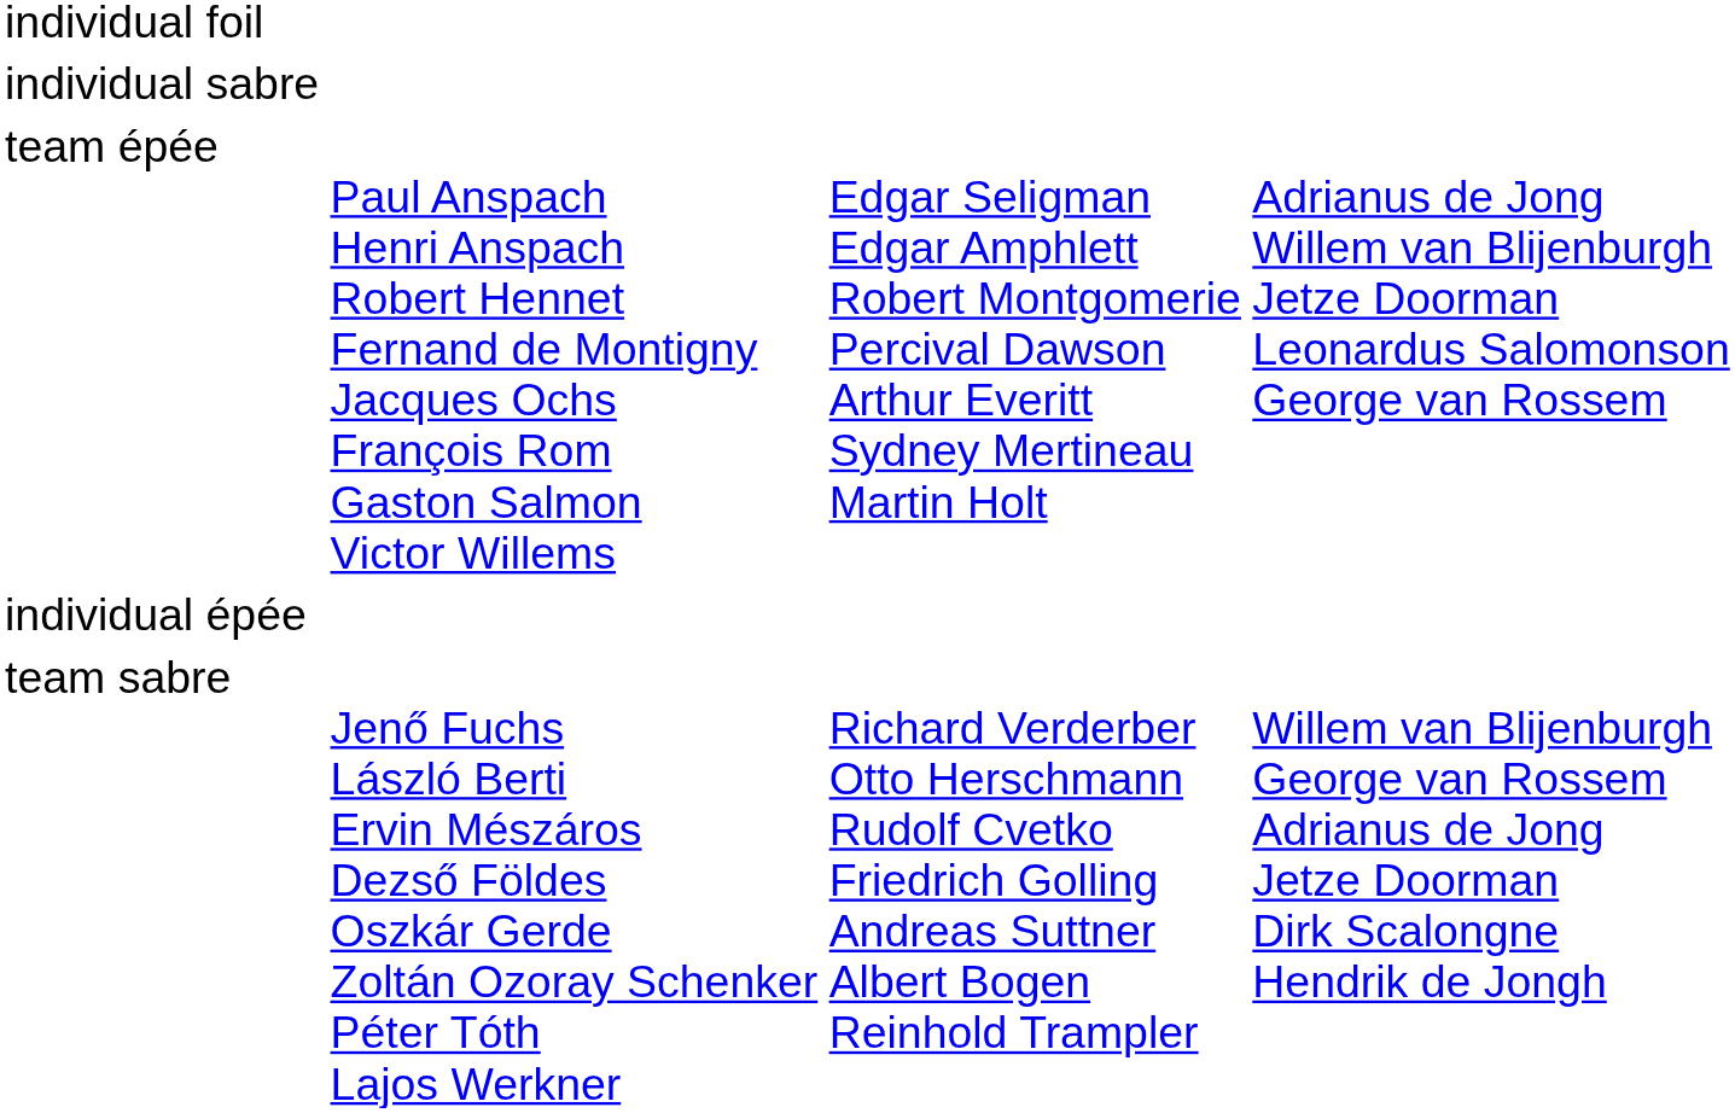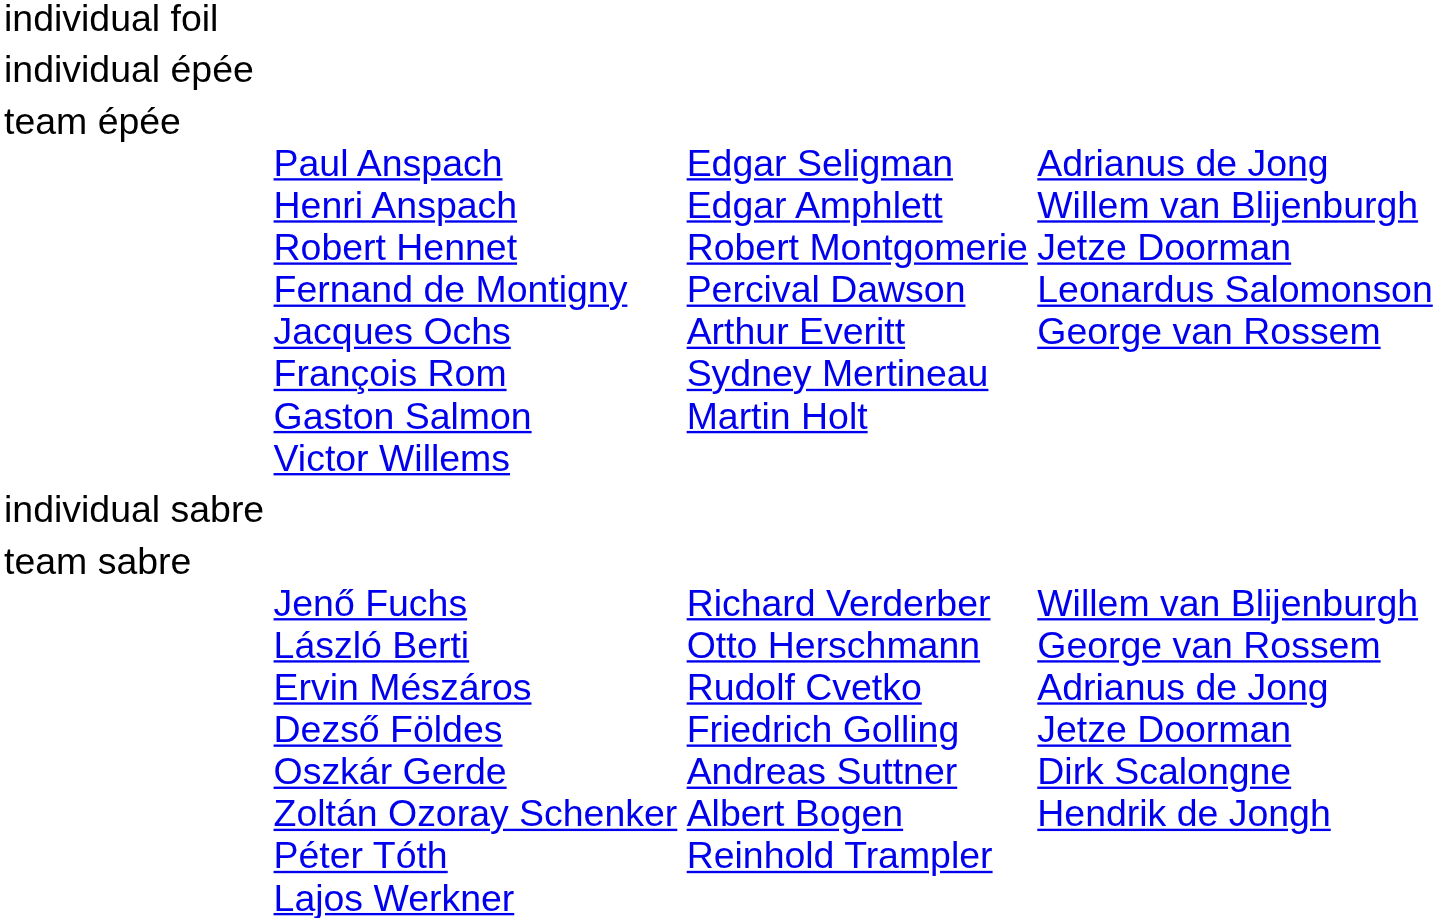 <table>
 <tr>
 <td>individual foil<br></td>
 <td></td>
 <td></td>
 <td></td>
 </tr>
 <tr>
-<td>individual sabre<br></td>
+<td>individual épée<br></td>
 <td></td>
 <td></td>
 <td></td>
 </tr>
 <tr valign="top">
 <td>team épée<br></td>
 <td valign=top> <br> <a href='#'>Paul Anspach</a> <br> <a href='#'>Henri Anspach</a> <br> <a href='#'>Robert Hennet</a> <br> <a href='#'>Fernand de Montigny</a> <br> <a href='#'>Jacques Ochs</a> <br> <a href='#'>François Rom</a> <br> <a href='#'>Gaston Salmon</a> <br> <a href='#'>Victor Willems</a></td>
 <td valign=top> <br> <a href='#'>Edgar Seligman</a> <br> <a href='#'>Edgar Amphlett</a> <br> <a href='#'>Robert Montgomerie</a> <br> <a href='#'>Percival Dawson</a> <br> <a href='#'>Arthur Everitt</a> <br> <a href='#'>Sydney Mertineau</a> <br> <a href='#'>Martin Holt</a></td>
 <td valign=top> <br> <a href='#'>Adrianus de Jong</a> <br> <a href='#'>Willem van Blijenburgh</a> <br> <a href='#'>Jetze Doorman</a> <br> <a href='#'>Leonardus Salomonson</a> <br> <a href='#'>George van Rossem</a></td>
 </tr>
 <tr>
-<td>individual épée<br></td>
+<td>individual sabre<br></td>
 <td></td>
 <td></td>
 <td></td>
 </tr>
 <tr valign="top">
 <td>team sabre<br></td>
 <td valign=top> <br> <a href='#'>Jenő Fuchs</a> <br> <a href='#'>László Berti</a> <br> <a href='#'>Ervin Mészáros</a> <br> <a href='#'>Dezső Földes</a> <br> <a href='#'>Oszkár Gerde</a> <br> <a href='#'>Zoltán Ozoray Schenker</a> <br> <a href='#'>Péter Tóth</a> <br> <a href='#'>Lajos Werkner</a></td>
 <td valign=top> <br> <a href='#'>Richard Verderber</a> <br> <a href='#'>Otto Herschmann</a> <br> <a href='#'>Rudolf Cvetko</a> <br> <a href='#'>Friedrich Golling</a> <br> <a href='#'>Andreas Suttner</a> <br> <a href='#'>Albert Bogen</a> <br> <a href='#'>Reinhold Trampler</a></td>
 <td valign=top> <br> <a href='#'>Willem van Blijenburgh</a> <br> <a href='#'>George van Rossem</a> <br> <a href='#'>Adrianus de Jong</a> <br> <a href='#'>Jetze Doorman</a> <br> <a href='#'>Dirk Scalongne</a> <br> <a href='#'>Hendrik de Jongh</a></td>
 </tr>
 </table>
